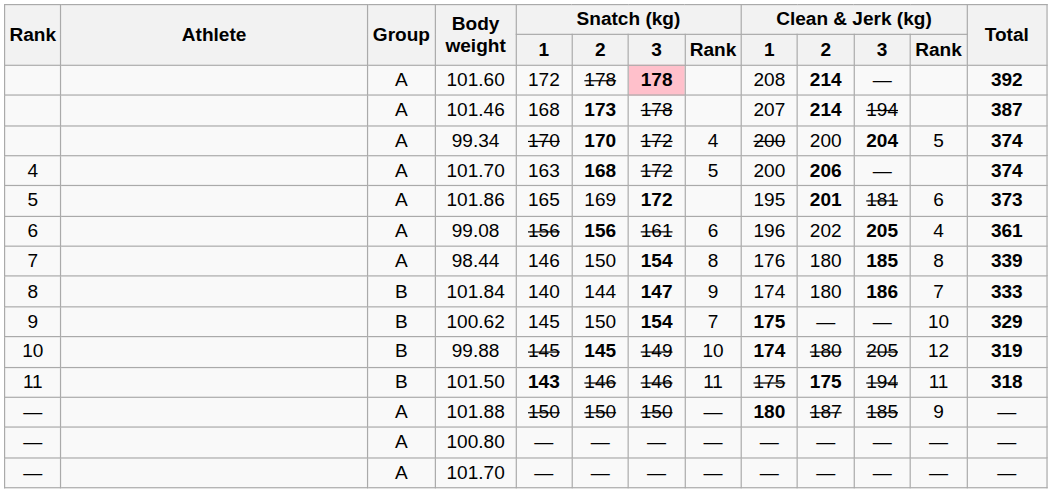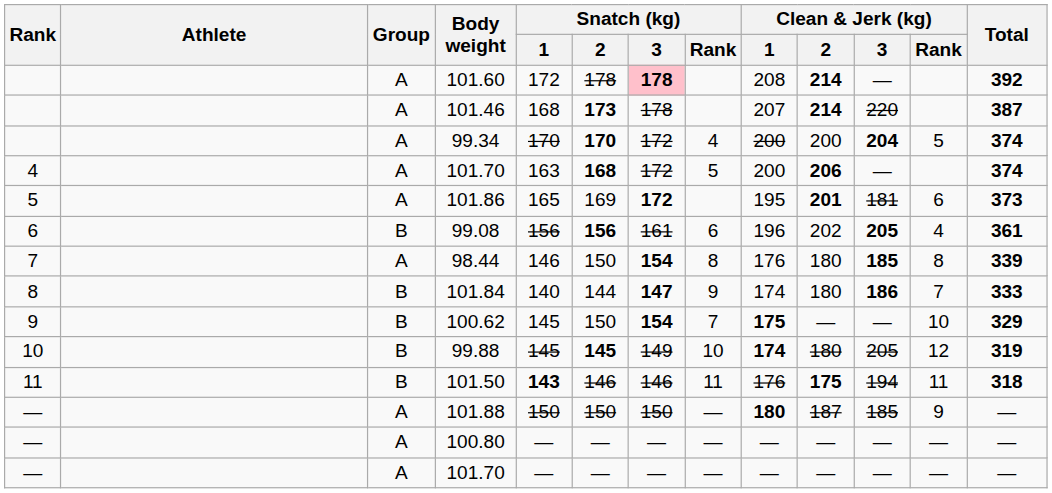 <table class = "wikitable" style="text-align:center;">
 <tr>
 <th rowspan=2 width=40>Rank</th>
 <th rowspan=2 width=250>Athlete</th>
 <th rowspan=2 width=50>Group</th>
 <th rowspan=2 width=60>Body weight</th>
 <th colspan=4>Snatch (kg)</th>
 <th colspan=4>Clean & Jerk (kg)</th>
 <th rowspan=2 width=60>Total</th>
 </tr>
 <tr>
 <th width=40>1</th>
 <th width=40>2</th>
 <th width=40>3</th>
 <th width=40>Rank</th>
 <th width=40>1</th>
 <th width=40>2</th>
 <th width=40>3</th>
 <th width=40>Rank</th>
 </tr>
 <tr>
 <td></td>
 <td align=left></td>
 <td>A</td>
 <td>101.60</td>
 <td>172</td>
 <td><s>178</s></td>
 <td style="background: pink;"><strong>178</strong></td>
 <td></td>
 <td>208</td>
 <td><strong>214</strong></td>
 <td>—</td>
 <td></td>
 <td><strong>392</strong></td>
 </tr>
 <tr>
 <td></td>
 <td align=left></td>
 <td>A</td>
 <td>101.46</td>
 <td>168</td>
 <td><strong>173</strong></td>
 <td><s>178</s></td>
 <td></td>
 <td>207</td>
 <td><strong>214</strong></td>
-<td><s>194</s></td>
+<td><s>220</s></td>
 <td></td>
 <td><strong>387</strong></td>
 </tr>
 <tr>
 <td></td>
 <td align=left></td>
 <td>A</td>
 <td>99.34</td>
 <td><s>170</s></td>
 <td><strong>170</strong></td>
 <td><s>172</s></td>
 <td>4</td>
 <td><s>200</s></td>
 <td>200</td>
 <td><strong>204</strong></td>
 <td>5</td>
 <td><strong>374</strong></td>
 </tr>
 <tr>
 <td>4</td>
 <td align=left></td>
 <td>A</td>
 <td>101.70</td>
 <td>163</td>
 <td><strong>168</strong></td>
 <td><s>172</s></td>
 <td>5</td>
 <td>200</td>
 <td><strong>206</strong></td>
 <td>—</td>
 <td></td>
 <td><strong>374</strong></td>
 </tr>
 <tr>
 <td>5</td>
 <td align=left></td>
 <td>A</td>
 <td>101.86</td>
 <td>165</td>
 <td>169</td>
 <td><strong>172</strong></td>
 <td></td>
 <td>195</td>
 <td><strong>201</strong></td>
 <td><s>181</s></td>
 <td>6</td>
 <td><strong>373</strong></td>
 </tr>
 <tr>
 <td>6</td>
 <td align=left></td>
-<td>A</td>
+<td>B</td>
 <td>99.08</td>
 <td><s>156</s></td>
 <td><strong>156</strong></td>
 <td><s>161</s></td>
 <td>6</td>
 <td>196</td>
 <td>202</td>
 <td><strong>205</strong></td>
 <td>4</td>
 <td><strong>361</strong></td>
 </tr>
 <tr>
 <td>7</td>
 <td align=left></td>
 <td>A</td>
 <td>98.44</td>
 <td>146</td>
 <td>150</td>
 <td><strong>154</strong></td>
 <td>8</td>
 <td>176</td>
 <td>180</td>
 <td><strong>185</strong></td>
 <td>8</td>
 <td><strong>339</strong></td>
 </tr>
 <tr>
 <td>8</td>
 <td align=left></td>
 <td>B</td>
 <td>101.84</td>
 <td>140</td>
 <td>144</td>
 <td><strong>147</strong></td>
 <td>9</td>
 <td>174</td>
 <td>180</td>
 <td><strong>186</strong></td>
 <td>7</td>
 <td><strong>333</strong></td>
 </tr>
 <tr>
 <td>9</td>
 <td align=left></td>
 <td>B</td>
 <td>100.62</td>
 <td>145</td>
 <td>150</td>
 <td><strong>154</strong></td>
 <td>7</td>
 <td><strong>175</strong></td>
 <td>—</td>
 <td>—</td>
 <td>10</td>
 <td><strong>329</strong></td>
 </tr>
 <tr>
 <td>10</td>
 <td align=left></td>
 <td>B</td>
 <td>99.88</td>
 <td><s>145</s></td>
 <td><strong>145</strong></td>
 <td><s>149</s></td>
 <td>10</td>
 <td><strong>174</strong></td>
 <td><s>180</s></td>
 <td><s>205</s></td>
 <td>12</td>
 <td><strong>319</strong></td>
 </tr>
 <tr>
 <td>11</td>
 <td align=left></td>
 <td>B</td>
 <td>101.50</td>
 <td><strong>143</strong></td>
 <td><s>146</s></td>
 <td><s>146</s></td>
 <td>11</td>
-<td><s>175</s></td>
+<td><s>176</s></td>
 <td><strong>175</strong></td>
 <td><s>194</s></td>
 <td>11</td>
 <td><strong>318</strong></td>
 </tr>
 <tr>
 <td>—</td>
 <td align=left></td>
 <td>A</td>
 <td>101.88</td>
 <td><s>150</s></td>
 <td><s>150</s></td>
 <td><s>150</s></td>
 <td>—</td>
 <td><strong>180</strong></td>
 <td><s>187</s></td>
 <td><s>185</s></td>
 <td>9</td>
 <td>—</td>
 </tr>
 <tr>
 <td>—</td>
 <td align=left></td>
 <td>A</td>
 <td>100.80</td>
 <td>—</td>
 <td>—</td>
 <td>—</td>
 <td>—</td>
 <td>—</td>
 <td>—</td>
 <td>—</td>
 <td>—</td>
 <td>—</td>
 </tr>
 <tr>
 <td>—</td>
 <td align=left></td>
 <td>A</td>
 <td>101.70</td>
 <td>—</td>
 <td>—</td>
 <td>—</td>
 <td>—</td>
 <td>—</td>
 <td>—</td>
 <td>—</td>
 <td>—</td>
 <td>—</td>
 </tr>
 </table>
